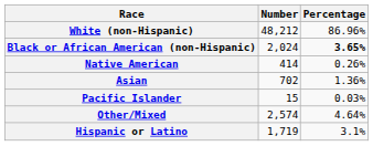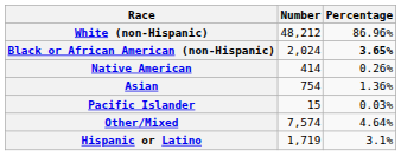 <table class="wikitable" style="text-align:right">
 <tr>
 <th scope="col">Race</th>
 <th scope="col">Number</th>
 <th scope="col">Percentage</th>
 </tr>
 <tr>
 <th scope="row"><a href='#'>White</a> (non-Hispanic)</th>
 <td>48,212</td>
 <td>86.96%</td>
 </tr>
 <tr>
 <th scope="row"><a href='#'>Black or African American</a> (non-Hispanic)</th>
 <td>2,024</td>
 <td><strong>3.65%</strong></td>
 </tr>
 <tr>
 <th scope="row"><a href='#'>Native American</a></th>
 <td>414</td>
 <td>0.26%</td>
 </tr>
 <tr>
 <th scope="row"><a href='#'>Asian</a></th>
-<td>702</td>
+<td>754</td>
 <td>1.36%</td>
 </tr>
 <tr>
 <th scope="row"><a href='#'>Pacific Islander</a></th>
 <td>15</td>
 <td>0.03%</td>
 </tr>
 <tr>
 <th scope="row"><a href='#'>Other/Mixed</a></th>
-<td>2,574</td>
+<td>7,574</td>
 <td>4.64%</td>
 </tr>
 <tr>
 <th scope="row"><a href='#'>Hispanic</a> or <a href='#'>Latino</a></th>
 <td>1,719</td>
 <td>3.1%</td>
 </tr>
 </table>
